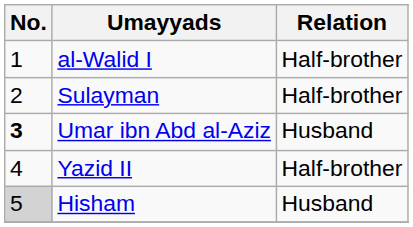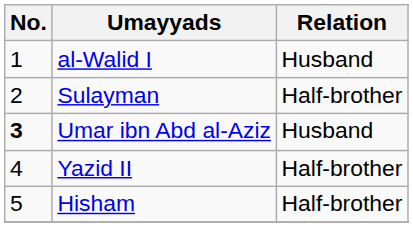 <table class="wikitable" border="2">
 <tr>
 <th>No.</th>
 <th>Umayyads</th>
 <th>Relation</th>
 </tr>
 <tr>
 <td>1</td>
 <td><a href='#'>al-Walid I</a></td>
-<td>Half-brother</td>
+<td>Husband</td>
 </tr>
 <tr>
 <td>2</td>
 <td><a href='#'>Sulayman</a></td>
 <td>Half-brother</td>
 </tr>
 <tr>
 <td><strong>3</strong></td>
 <td><a href='#'>Umar ibn Abd al-Aziz</a></td>
 <td>Husband</td>
 </tr>
 <tr>
 <td>4</td>
 <td><a href='#'>Yazid II</a></td>
 <td>Half-brother</td>
 </tr>
 <tr>
-<td style="background: lightgrey;">5</td>
+<td>5</td>
 <td><a href='#'>Hisham</a></td>
-<td>Husband</td>
+<td>Half-brother</td>
 </tr>
 <tr>
 </tr>
 </table>
